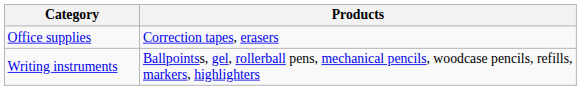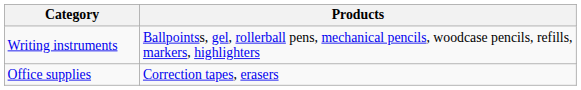 <table class="wikitable" width=>
 <tr>
 <th width=150px>Category</th>
 <th width=500px>Products</th>
 </tr>
 <tr>
+<td><a href='#'>Writing instruments</a></td>
+<td><a href='#'>Ballpoints</a>s, <a href='#'>gel</a>, <a href='#'>rollerball</a> pens, <a href='#'>mechanical pencils</a>, woodcase pencils,  refills, <a href='#'>markers</a>, <a href='#'>highlighters</a></td>
+</tr>
+<tr>
 <td><a href='#'>Office supplies</a></td>
 <td><a href='#'>Correction tapes</a>, <a href='#'>erasers</a></td>
 </tr>
-<tr>
-<td><a href='#'>Writing instruments</a></td>
-<td><a href='#'>Ballpoints</a>s, <a href='#'>gel</a>, <a href='#'>rollerball</a> pens, <a href='#'>mechanical pencils</a>, woodcase pencils,  refills, <a href='#'>markers</a>, <a href='#'>highlighters</a></td>
-</tr>
 </table>
